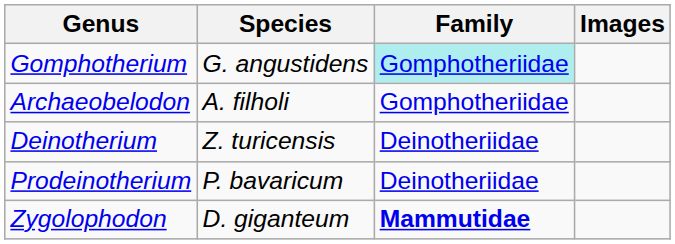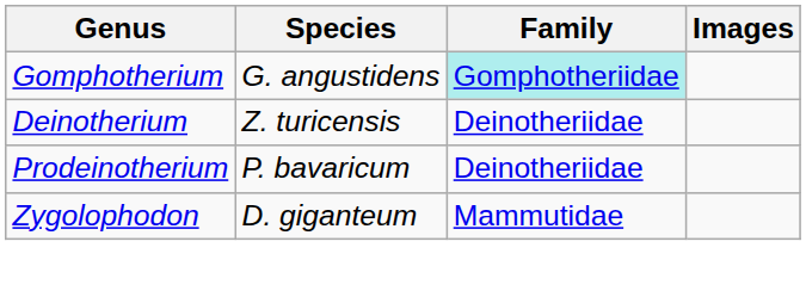 <table class="wikitable sortable">
 <tr>
 <th>Genus</th>
 <th>Species</th>
 <th>Family</th>
 <th>Images</th>
 </tr>
 <tr>
 <td><em><a href='#'>Gomphotherium</a></em></td>
 <td><em>G. angustidens</em></td>
 <td style="background: paleturquoise;"><a href='#'>Gomphotheriidae</a></td>
-<td></td>
-</tr>
-<tr>
-<td><em><a href='#'>Archaeobelodon</a></em></td>
-<td><em>A. filholi</em></td>
-<td><a href='#'>Gomphotheriidae</a></td>
 <td></td>
 </tr>
 <tr>
 <td><em><a href='#'>Deinotherium</a></em></td>
 <td><em>Z. turicensis</em></td>
 <td><a href='#'>Deinotheriidae</a></td>
 <td></td>
 </tr>
 <tr>
 <td><em><a href='#'>Prodeinotherium</a></em></td>
 <td><em>P. bavaricum</em></td>
 <td><a href='#'>Deinotheriidae</a></td>
 <td></td>
 </tr>
 <tr>
 <td><em><a href='#'>Zygolophodon</a></em></td>
 <td><em>D. giganteum</em></td>
-<td><strong><a href='#'>Mammutidae</a></strong></td>
+<td><a href='#'>Mammutidae</a></td>
 <td></td>
 </tr>
 </table>
